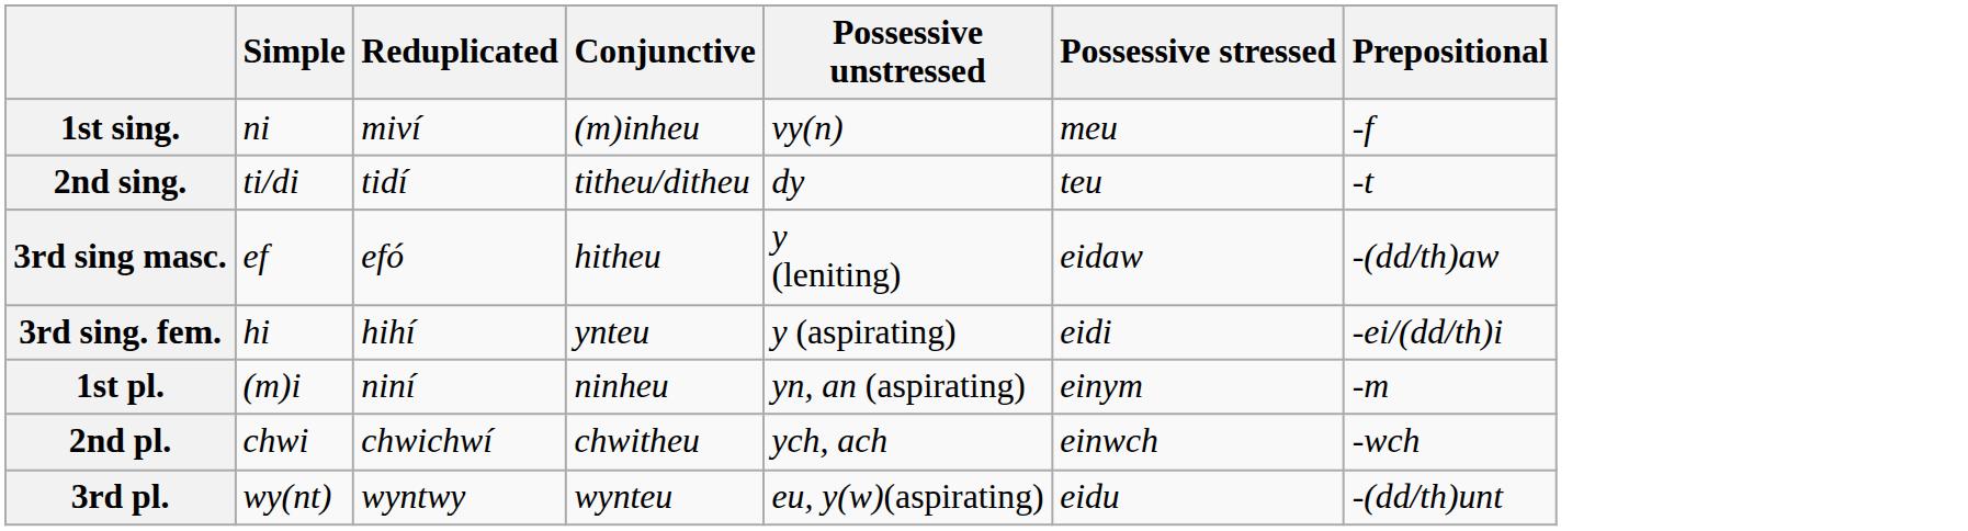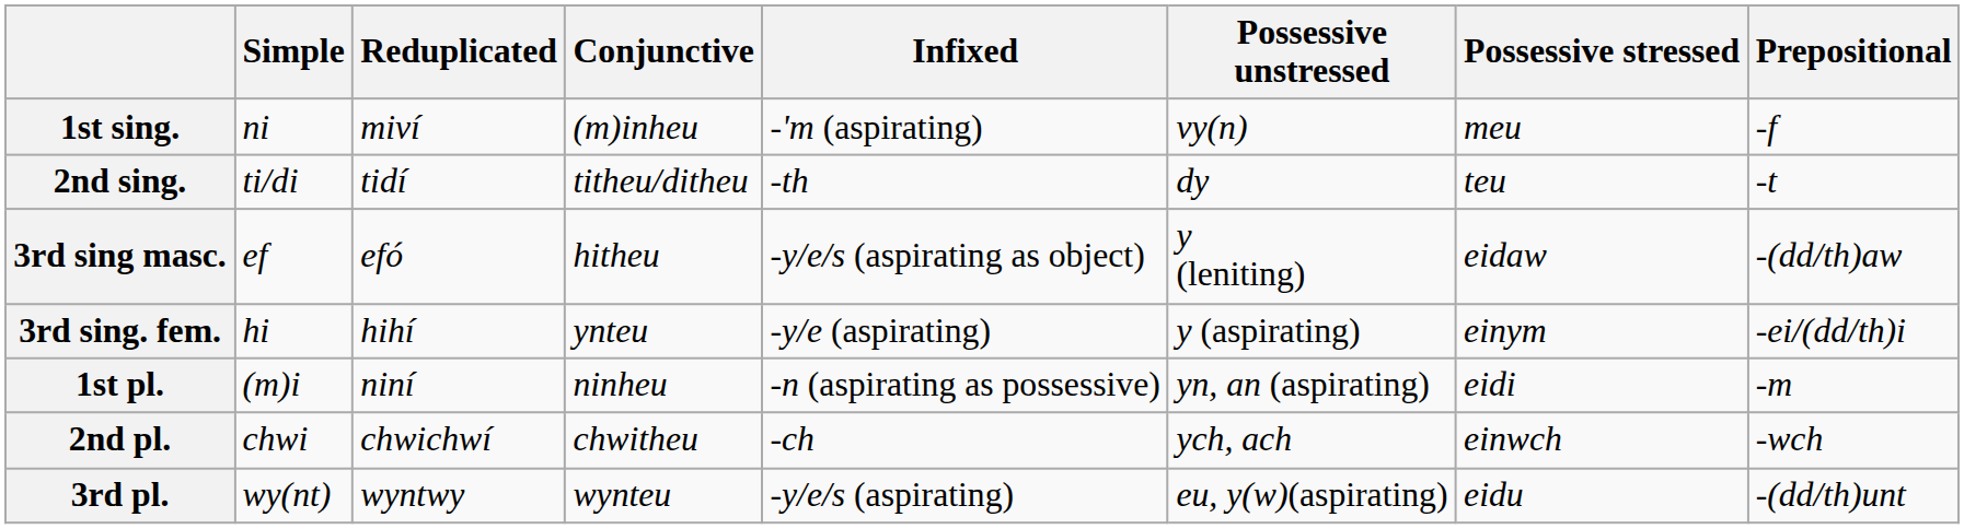 <table class="wikitable">
 <tr>
 <th></th>
 <th>Simple</th>
 <th>Reduplicated</th>
 <th>Conjunctive</th>
+<th>Infixed</th>
 <th>Possessive<br>unstressed</th>
 <th>Possessive stressed</th>
 <th>Prepositional</th>
 </tr>
 <tr>
 <th>1st sing.</th>
 <td><em>ni</em></td>
 <td><em>miví</em></td>
 <td><em>(m)inheu</em></td>
+<td><em>-'m</em> (aspirating)</td>
 <td><em>vy(n)</em></td>
 <td><em>meu</em></td>
 <td><em>-f</em></td>
 </tr>
 <tr>
 <th>2nd sing.</th>
 <td><em>ti/di</em></td>
 <td><em>tidí</em></td>
 <td><em>titheu/ditheu</em></td>
+<td><em>-th</em></td>
 <td><em>dy</em></td>
 <td><em>teu</em></td>
 <td><em>-t</em></td>
 </tr>
 <tr>
 <th>3rd sing masc.</th>
 <td><em>ef</em></td>
 <td><em>efó</em></td>
 <td><em>hitheu</em></td>
+<td><em>-y/e/s</em> (aspirating as object)</td>
 <td><em>y</em><br>(leniting)</td>
 <td><em>eidaw</em></td>
 <td><em>-(dd/th)aw</em></td>
 </tr>
 <tr>
 <th>3rd sing. fem.</th>
 <td><em>hi</em></td>
 <td><em>hihí</em></td>
 <td><em>ynteu</em></td>
+<td><em>-y/e</em> (aspirating)</td>
 <td><em>y</em> (aspirating)</td>
-<td><em>eidi</em></td>
+<td><em>einym</em></td>
 <td><em>-ei/(dd/th)i</em></td>
 </tr>
 <tr>
 <th>1st pl.</th>
 <td><em>(m)i</em></td>
 <td><em>niní</em></td>
 <td><em>ninheu</em></td>
+<td><em>-n</em> (aspirating as possessive)</td>
 <td><em>yn, an</em> (aspirating)</td>
-<td><em>einym</em></td>
+<td><em>eidi</em></td>
 <td><em>-m</em></td>
 </tr>
 <tr>
 <th>2nd pl.</th>
 <td><em>chwi</em></td>
 <td><em>chwichwí</em></td>
 <td><em>chwitheu</em></td>
+<td><em>-ch</em></td>
 <td><em>ych, ach</em></td>
 <td><em>einwch</em></td>
 <td><em>-wch</em></td>
 </tr>
 <tr>
 <th>3rd pl.</th>
 <td><em>wy(nt)</em></td>
 <td><em>wyntwy</em></td>
 <td><em>wynteu</em></td>
+<td><em>-y/e/s</em> (aspirating)</td>
 <td><em>eu, y(w)</em>(aspirating)</td>
 <td><em>eidu</em></td>
 <td><em>-(dd/th)unt</em></td>
 </tr>
 </table>
